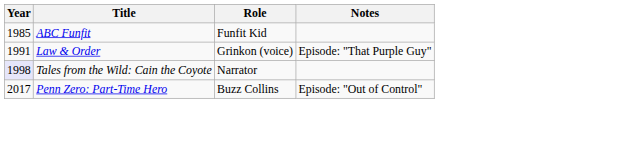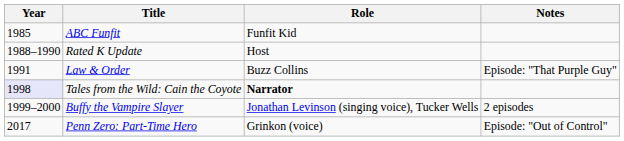 <table class="wikitable sortable">
 <tr>
 <th>Year</th>
 <th>Title</th>
 <th>Role</th>
 <th>Notes</th>
 </tr>
 <tr>
 <td>1985</td>
 <td><em><a href='#'>ABC Funfit</a></em></td>
 <td>Funfit Kid</td>
 <td></td>
 </tr>
 <tr>
+<td>1988–1990</td>
+<td><em>Rated K Update</em></td>
+<td>Host</td>
+<td></td>
+</tr>
+<tr>
 <td>1991</td>
 <td><em><a href='#'>Law & Order</a></em></td>
-<td>Grinkon (voice)</td>
+<td>Buzz Collins</td>
 <td>Episode: "That Purple Guy"</td>
 </tr>
 <tr>
 <td style="background: lavender;">1998</td>
 <td><em>Tales from the Wild: Cain the Coyote</em></td>
-<td>Narrator</td>
+<td><strong>Narrator</strong></td>
 <td></td>
+</tr>
+<tr>
+<td>1999–2000</td>
+<td><em><a href='#'>Buffy the Vampire Slayer</a></em></td>
+<td><a href='#'>Jonathan Levinson</a> (singing voice), Tucker Wells</td>
+<td>2 episodes</td>
 </tr>
 <tr>
 <td>2017</td>
 <td><em><a href='#'>Penn Zero: Part-Time Hero</a></em></td>
-<td>Buzz Collins</td>
+<td>Grinkon (voice)</td>
 <td>Episode: "Out of Control"</td>
 </tr>
 </table>
